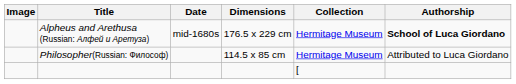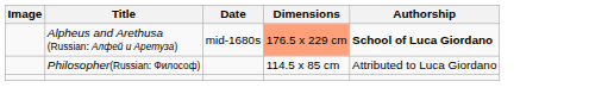 <table class="wikitable">
 <tr>
 <th>Image</th>
 <th>Title</th>
 <th>Date</th>
 <th>Dimensions</th>
-<th>Collection</th>
 <th>Authorship</th>
 </tr>
 <tr>
 <td></td>
 <td><em>Alpheus and Arethusa</em> <br><small>(Russian: <em>Алфей и Аретуза</em>)</small></td>
 <td>mid-1680s</td>
-<td>176.5 x 229 cm</td>
-<td><a href='#'>Hermitage Museum</a></td>
+<td style="background: lightsalmon;">176.5 x 229 cm</td>
 <td><strong>School of Luca Giordano</strong></td>
 </tr>
 <tr>
 <td></td>
 <td><em>Philosopher</em><small>(Russian: Философ)</small></td>
 <td></td>
 <td>114.5 x 85 cm</td>
-<td><a href='#'>Hermitage Museum</a></td>
 <td>Attributed to Luca Giordano</td>
 </tr>
 <tr>
 <td></td>
 <td></td>
 <td></td>
 <td></td>
-<td>[</td>
 <td></td>
 </tr>
 </table>
